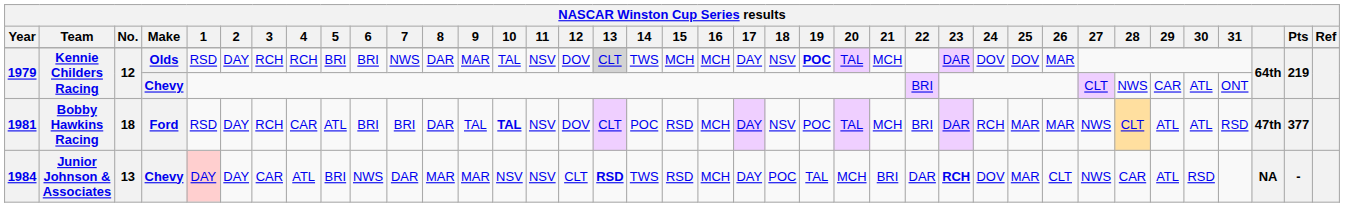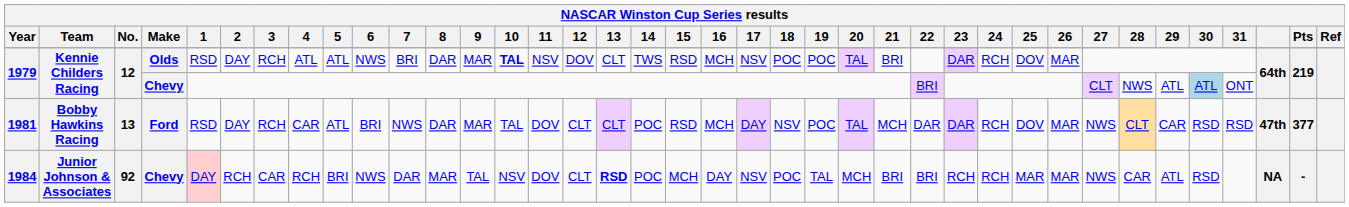 <table class="wikitable" style="text-align:center; font-size:75%">
 <tr>
 <th colspan="68"><a href='#'>NASCAR Winston Cup Series</a> results</th>
 </tr>
 <tr>
 <th>Year</th>
 <th>Team</th>
 <th>No.</th>
 <th>Make</th>
 <th>1</th>
 <th>2</th>
 <th>3</th>
 <th>4</th>
 <th>5</th>
 <th>6</th>
 <th>7</th>
 <th>8</th>
 <th>9</th>
 <th>10</th>
 <th>11</th>
 <th>12</th>
 <th>13</th>
 <th>14</th>
 <th>15</th>
 <th>16</th>
 <th>17</th>
 <th>18</th>
 <th>19</th>
 <th>20</th>
 <th>21</th>
 <th>22</th>
 <th>23</th>
 <th>24</th>
 <th>25</th>
 <th>26</th>
 <th>27</th>
 <th>28</th>
 <th>29</th>
 <th>30</th>
 <th>31</th>
 <th></th>
 <th>Pts</th>
 <th>Ref</th>
 </tr>
 <tr>
 </tr>
 <tr>
 <th rowspan=2><a href='#'>1979</a></th>
 <th rowspan=2><a href='#'>Kennie Childers Racing</a></th>
 <th rowspan=2>12</th>
 <th><a href='#'>Olds</a></th>
 <td><a href='#'>RSD</a></td>
 <td><a href='#'>DAY</a></td>
 <td><a href='#'>RCH</a></td>
-<td><a href='#'>RCH</a></td>
+<td><a href='#'>ATL</a></td>
+<td><a href='#'>ATL</a></td>
+<td><a href='#'>NWS</a></td>
 <td><a href='#'>BRI</a></td>
-<td><a href='#'>BRI</a></td>
-<td><a href='#'>NWS</a></td>
 <td><a href='#'>DAR</a></td>
 <td><a href='#'>MAR</a></td>
-<td><a href='#'>TAL</a></td>
+<td><strong><a href='#'>TAL</a></strong></td>
 <td><a href='#'>NSV</a></td>
 <td><a href='#'>DOV</a></td>
-<td style="background: lightgrey;"><a href='#'>CLT</a></td>
+<td><a href='#'>CLT</a></td>
 <td><a href='#'>TWS</a></td>
+<td><a href='#'>RSD</a></td>
 <td><a href='#'>MCH</a></td>
-<td><a href='#'>MCH</a></td>
-<td><a href='#'>DAY</a></td>
 <td><a href='#'>NSV</a></td>
-<td><strong><a href='#'>POC</a></strong></td>
+<td><a href='#'>POC</a></td>
+<td><a href='#'>POC</a></td>
 <td style="background:#EFCFFF;"><a href='#'>TAL</a><br></td>
-<td><a href='#'>MCH</a></td>
+<td><a href='#'>BRI</a></td>
 <td></td>
 <td style="background:#EFCFFF;"><a href='#'>DAR</a><br></td>
-<td><a href='#'>DOV</a></td>
+<td><a href='#'>RCH</a></td>
 <td><a href='#'>DOV</a></td>
 <td><a href='#'>MAR</a></td>
 <td colspan=5></td>
 <th rowspan=2>64th</th>
 <th rowspan=2>219</th>
 <th rowspan=2></th>
 </tr>
 <tr>
 <th><a href='#'>Chevy</a></th>
 <td colspan=21></td>
 <td style="background:#EFCFFF;"><a href='#'>BRI</a><br></td>
 <td colspan=4></td>
 <td style="background:#EFCFFF;"><a href='#'>CLT</a><br></td>
 <td><a href='#'>NWS</a></td>
-<td><a href='#'>CAR</a></td>
 <td><a href='#'>ATL</a></td>
+<td style="background: lightblue;"><a href='#'>ATL</a></td>
 <td><a href='#'>ONT</a></td>
 </tr>
 <tr>
 <th><a href='#'>1981</a></th>
 <th><a href='#'>Bobby Hawkins Racing</a></th>
-<th>18</th>
+<th>13</th>
 <th><a href='#'>Ford</a></th>
 <td><a href='#'>RSD</a></td>
 <td><a href='#'>DAY</a></td>
 <td><a href='#'>RCH</a></td>
 <td><a href='#'>CAR</a></td>
 <td><a href='#'>ATL</a></td>
 <td><a href='#'>BRI</a></td>
-<td><a href='#'>BRI</a></td>
+<td><a href='#'>NWS</a></td>
 <td><a href='#'>DAR</a></td>
+<td><a href='#'>MAR</a></td>
 <td><a href='#'>TAL</a></td>
-<td><strong><a href='#'>TAL</a></strong></td>
-<td><a href='#'>NSV</a></td>
 <td><a href='#'>DOV</a></td>
+<td><a href='#'>CLT</a></td>
 <td style="background:#EFCFFF;"><a href='#'>CLT</a><br></td>
 <td><a href='#'>POC</a></td>
 <td><a href='#'>RSD</a></td>
 <td><a href='#'>MCH</a></td>
 <td style="background:#EFCFFF;"><a href='#'>DAY</a><br></td>
 <td><a href='#'>NSV</a></td>
 <td><a href='#'>POC</a></td>
 <td style="background:#EFCFFF;"><a href='#'>TAL</a><br></td>
 <td><a href='#'>MCH</a></td>
-<td><a href='#'>BRI</a></td>
+<td><a href='#'>DAR</a></td>
 <td style="background:#EFCFFF;"><a href='#'>DAR</a><br></td>
 <td><a href='#'>RCH</a></td>
-<td><a href='#'>MAR</a></td>
+<td><a href='#'>DOV</a></td>
 <td><a href='#'>MAR</a></td>
 <td><a href='#'>NWS</a></td>
 <td style="background:#FFDF9F;"><a href='#'>CLT</a><br></td>
-<td><a href='#'>ATL</a></td>
-<td><a href='#'>ATL</a></td>
+<td><a href='#'>CAR</a></td>
+<td><a href='#'>RSD</a></td>
 <td><a href='#'>RSD</a></td>
 <th>47th</th>
 <th>377</th>
 <th></th>
 </tr>
 <tr>
 <th><a href='#'>1984</a></th>
 <th><a href='#'>Junior Johnson & Associates</a></th>
-<th>13</th>
+<th>92</th>
 <th><a href='#'>Chevy</a></th>
 <td style="background:#FFCFCF;"><a href='#'>DAY</a><br></td>
-<td><a href='#'>DAY</a></td>
+<td><a href='#'>RCH</a></td>
 <td><a href='#'>CAR</a></td>
-<td><a href='#'>ATL</a></td>
+<td><a href='#'>RCH</a></td>
 <td><a href='#'>BRI</a></td>
 <td><a href='#'>NWS</a></td>
 <td><a href='#'>DAR</a></td>
 <td><a href='#'>MAR</a></td>
-<td><a href='#'>MAR</a></td>
+<td><a href='#'>TAL</a></td>
 <td><a href='#'>NSV</a></td>
-<td><a href='#'>NSV</a></td>
+<td><a href='#'>DOV</a></td>
 <td><a href='#'>CLT</a></td>
 <td><strong><a href='#'>RSD</a></strong></td>
-<td><a href='#'>TWS</a></td>
-<td><a href='#'>RSD</a></td>
+<td><a href='#'>POC</a></td>
 <td><a href='#'>MCH</a></td>
 <td><a href='#'>DAY</a></td>
+<td><a href='#'>NSV</a></td>
 <td><a href='#'>POC</a></td>
 <td><a href='#'>TAL</a></td>
 <td><a href='#'>MCH</a></td>
 <td><a href='#'>BRI</a></td>
-<td><a href='#'>DAR</a></td>
-<td><strong><a href='#'>RCH</a></strong></td>
-<td><a href='#'>DOV</a></td>
+<td><a href='#'>BRI</a></td>
+<td><a href='#'>RCH</a></td>
+<td><a href='#'>RCH</a></td>
 <td><a href='#'>MAR</a></td>
-<td><a href='#'>CLT</a></td>
+<td><a href='#'>MAR</a></td>
 <td><a href='#'>NWS</a></td>
 <td><a href='#'>CAR</a></td>
 <td><a href='#'>ATL</a></td>
 <td><a href='#'>RSD</a></td>
 <td></td>
 <th>NA</th>
 <th>-</th>
 <th></th>
 </tr>
 </table>
